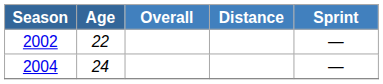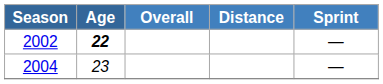 <table class="wikitable" style="font-size:95%; text-align:center; border:grey solid 1px; border-collapse:collapse; background:#ffffff;">
 <tr>
 <th style="background-color:#369; color:white; width:60px;" rowspan="2"> Season </th>
 <th style="background-color:#369; color:white; width:40px;" rowspan="2"> Age </th>
 </tr>
 <tr>
 <th style="background-color:#4180be; color:white; width:75px;">Overall</th>
 <th style="background-color:#4180be; color:white; width:75px;">Distance</th>
 <th style="background-color:#4180be; color:white; width:75px;">Sprint</th>
 </tr>
 <tr>
 <td><a href='#'>2002</a></td>
-<td><em>22</em></td>
+<td><strong><em>22</em></strong></td>
 <td></td>
 <td></td>
 <td>—</td>
 </tr>
 <tr>
 <td><a href='#'>2004</a></td>
-<td><em>24</em></td>
+<td><em>23</em></td>
 <td></td>
 <td></td>
 <td>—</td>
 </tr>
 <tr>
 </tr>
 </table>
